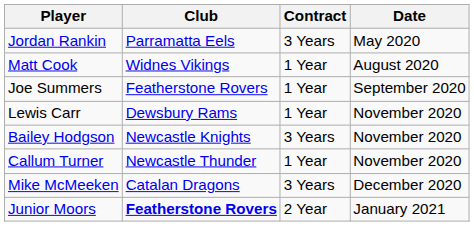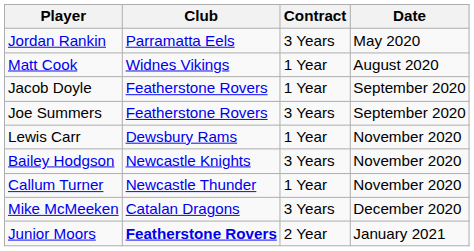 <table class="wikitable">
 <tr>
 <th>Player</th>
 <th>Club</th>
 <th>Contract</th>
 <th>Date</th>
 </tr>
 <tr>
 <td> <a href='#'>Jordan Rankin</a></td>
 <td><a href='#'>Parramatta Eels</a></td>
 <td>3 Years</td>
 <td>May 2020</td>
 </tr>
 <tr>
 <td> <a href='#'>Matt Cook</a></td>
 <td><a href='#'>Widnes Vikings</a></td>
 <td>1 Year</td>
 <td>August 2020</td>
 </tr>
 <tr>
+<td>Jacob Doyle</td>
+<td><a href='#'>Featherstone Rovers</a></td>
+<td>1 Year</td>
+<td>September 2020</td>
+</tr>
+<tr>
 <td>Joe Summers</td>
 <td><a href='#'>Featherstone Rovers</a></td>
-<td>1 Year</td>
+<td>3 Years</td>
 <td>September 2020</td>
 </tr>
 <tr>
 <td>Lewis Carr</td>
 <td><a href='#'>Dewsbury Rams</a></td>
 <td>1 Year</td>
 <td>November 2020</td>
 </tr>
 <tr>
 <td> <a href='#'>Bailey Hodgson</a></td>
 <td><a href='#'>Newcastle Knights</a></td>
 <td>3 Years</td>
 <td>November 2020</td>
 </tr>
 <tr>
 <td> <a href='#'>Callum Turner</a></td>
 <td><a href='#'>Newcastle Thunder</a></td>
 <td>1 Year</td>
 <td>November 2020</td>
 </tr>
 <tr>
 <td> <a href='#'>Mike McMeeken</a></td>
 <td><a href='#'>Catalan Dragons</a></td>
 <td>3 Years</td>
 <td>December 2020</td>
 </tr>
 <tr>
 <td> <a href='#'>Junior Moors</a></td>
 <td><strong><a href='#'>Featherstone Rovers</a></strong></td>
 <td>2 Year</td>
 <td>January 2021</td>
 </tr>
 </table>
